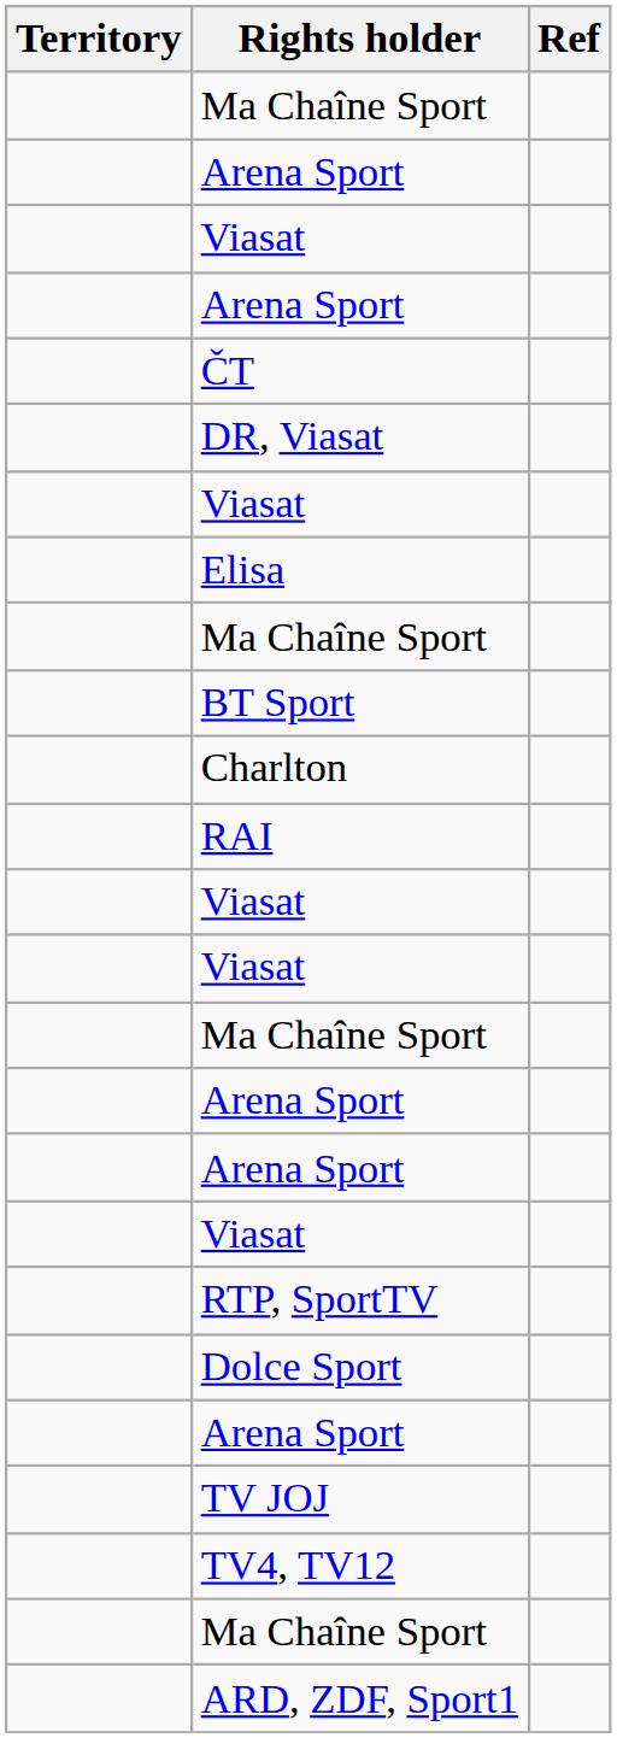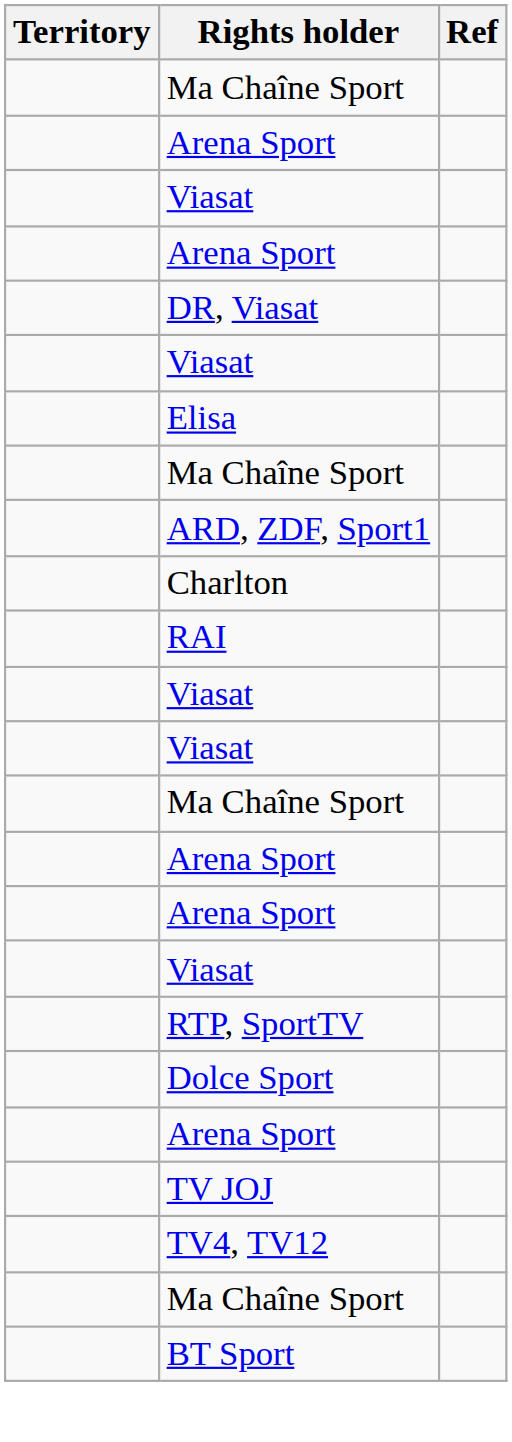 <table class="wikitable">
 <tr>
 <th>Territory</th>
 <th>Rights holder</th>
 <th>Ref</th>
 </tr>
 <tr>
 <td></td>
 <td>Ma Chaîne Sport</td>
 <td></td>
 </tr>
 <tr>
 <td></td>
 <td><a href='#'>Arena Sport</a></td>
 <td></td>
 </tr>
 <tr>
 <td></td>
 <td><a href='#'>Viasat</a></td>
 <td></td>
 </tr>
 <tr>
 <td></td>
 <td><a href='#'>Arena Sport</a></td>
 <td></td>
 </tr>
 <tr>
 <td></td>
-<td><a href='#'>ČT</a></td>
-<td></td>
-</tr>
-<tr>
-<td></td>
 <td><a href='#'>DR</a>, <a href='#'>Viasat</a></td>
 <td></td>
 </tr>
 <tr>
 <td></td>
 <td><a href='#'>Viasat</a></td>
 <td></td>
 </tr>
 <tr>
 <td></td>
 <td><a href='#'>Elisa</a></td>
 <td></td>
 </tr>
 <tr>
 <td></td>
 <td>Ma Chaîne Sport</td>
 <td></td>
 </tr>
 <tr>
 <td></td>
-<td><a href='#'>BT Sport</a></td>
+<td><a href='#'>ARD</a>, <a href='#'>ZDF</a>, <a href='#'>Sport1</a></td>
 <td></td>
 </tr>
 <tr>
 <td></td>
 <td>Charlton</td>
 <td></td>
 </tr>
 <tr>
 <td></td>
 <td><a href='#'>RAI</a></td>
 <td></td>
 </tr>
 <tr>
 <td></td>
 <td><a href='#'>Viasat</a></td>
 <td></td>
 </tr>
 <tr>
 <td></td>
 <td><a href='#'>Viasat</a></td>
 <td></td>
 </tr>
 <tr>
 <td></td>
 <td>Ma Chaîne Sport</td>
 <td></td>
 </tr>
 <tr>
 <td></td>
 <td><a href='#'>Arena Sport</a></td>
 <td></td>
 </tr>
 <tr>
 <td></td>
 <td><a href='#'>Arena Sport</a></td>
 <td></td>
 </tr>
 <tr>
 <td></td>
 <td><a href='#'>Viasat</a></td>
 <td></td>
 </tr>
 <tr>
 <td></td>
 <td><a href='#'>RTP</a>, <a href='#'>SportTV</a></td>
 <td></td>
 </tr>
 <tr>
 <td></td>
 <td><a href='#'>Dolce Sport</a></td>
 <td></td>
 </tr>
 <tr>
 <td></td>
 <td><a href='#'>Arena Sport</a></td>
 <td></td>
 </tr>
 <tr>
 <td></td>
 <td><a href='#'>TV JOJ</a></td>
 <td></td>
 </tr>
 <tr>
 <td></td>
 <td><a href='#'>TV4</a>, <a href='#'>TV12</a></td>
 <td></td>
 </tr>
 <tr>
 <td></td>
 <td>Ma Chaîne Sport</td>
 <td></td>
 </tr>
 <tr>
 <td></td>
-<td><a href='#'>ARD</a>, <a href='#'>ZDF</a>, <a href='#'>Sport1</a></td>
+<td><a href='#'>BT Sport</a></td>
 <td></td>
 </tr>
 </table>
